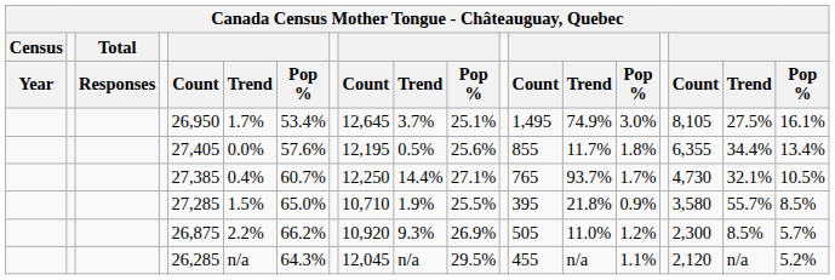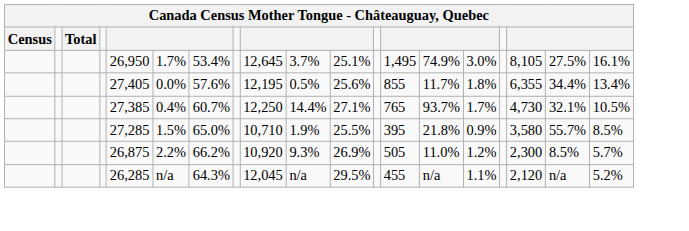 <table class="wikitable">
 <tr>
 <th colspan="19">Canada Census Mother Tongue - Châteauguay, Quebec</th>
 </tr>
 <tr>
 <th>Census</th>
 <td></td>
 <th>Total</th>
 <td colspan="1"></td>
 <th colspan="3"></th>
 <td colspan="1"></td>
 <th colspan="3"></th>
 <td colspan="1"></td>
 <th colspan="3"></th>
 <td colspan="1"></td>
 <th colspan="3"></th>
-</tr>
-<tr>
-<th>Year</th>
-<td></td>
-<th>Responses</th>
-<td></td>
-<th>Count</th>
-<th>Trend</th>
-<th>Pop %</th>
-<td></td>
-<th>Count</th>
-<th>Trend</th>
-<th>Pop %</th>
-<td></td>
-<th>Count</th>
-<th>Trend</th>
-<th>Pop %</th>
-<td></td>
-<th>Count</th>
-<th>Trend</th>
-<th>Pop %</th>
 </tr>
 <tr>
 <td></td>
 <td></td>
 <td></td>
 <td></td>
 <td>26,950</td>
 <td> 1.7%</td>
 <td>53.4%</td>
 <td></td>
 <td>12,645</td>
 <td> 3.7%</td>
 <td>25.1%</td>
 <td></td>
 <td>1,495</td>
 <td> 74.9%</td>
 <td>3.0%</td>
 <td></td>
 <td>8,105</td>
 <td> 27.5%</td>
 <td>16.1%</td>
 </tr>
 <tr>
 <td></td>
 <td></td>
 <td></td>
 <td></td>
 <td>27,405</td>
 <td> 0.0%</td>
 <td>57.6%</td>
 <td></td>
 <td>12,195</td>
 <td> 0.5%</td>
 <td>25.6%</td>
 <td></td>
 <td>855</td>
 <td> 11.7%</td>
 <td>1.8%</td>
 <td></td>
 <td>6,355</td>
 <td> 34.4%</td>
 <td>13.4%</td>
 </tr>
 <tr>
 <td></td>
 <td></td>
 <td></td>
 <td></td>
 <td>27,385</td>
 <td> 0.4%</td>
 <td>60.7%</td>
 <td></td>
 <td>12,250</td>
 <td> 14.4%</td>
 <td>27.1%</td>
 <td></td>
 <td>765</td>
 <td> 93.7%</td>
 <td>1.7%</td>
 <td></td>
 <td>4,730</td>
 <td> 32.1%</td>
 <td>10.5%</td>
 </tr>
 <tr>
 <td></td>
 <td></td>
 <td></td>
 <td></td>
 <td>27,285</td>
 <td> 1.5%</td>
 <td>65.0%</td>
 <td></td>
 <td>10,710</td>
 <td> 1.9%</td>
 <td>25.5%</td>
 <td></td>
 <td>395</td>
 <td> 21.8%</td>
 <td>0.9%</td>
 <td></td>
 <td>3,580</td>
 <td> 55.7%</td>
 <td>8.5%</td>
 </tr>
 <tr>
 <td></td>
 <td></td>
 <td></td>
 <td></td>
 <td>26,875</td>
 <td> 2.2%</td>
 <td>66.2%</td>
 <td></td>
 <td>10,920</td>
 <td> 9.3%</td>
 <td>26.9%</td>
 <td></td>
 <td>505</td>
 <td> 11.0%</td>
 <td>1.2%</td>
 <td></td>
 <td>2,300</td>
 <td> 8.5%</td>
 <td>5.7%</td>
 </tr>
 <tr>
 <td></td>
 <td></td>
 <td></td>
 <td></td>
 <td>26,285</td>
 <td>n/a</td>
 <td>64.3%</td>
 <td></td>
 <td>12,045</td>
 <td>n/a</td>
 <td>29.5%</td>
 <td></td>
 <td>455</td>
 <td>n/a</td>
 <td>1.1%</td>
 <td></td>
 <td>2,120</td>
 <td>n/a</td>
 <td>5.2%</td>
 </tr>
 </table>
